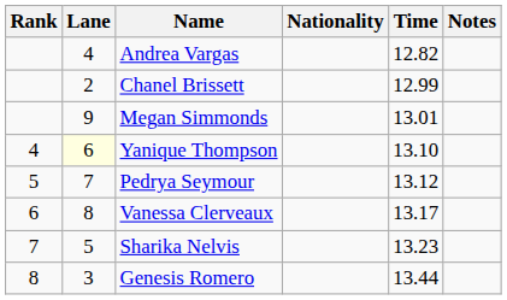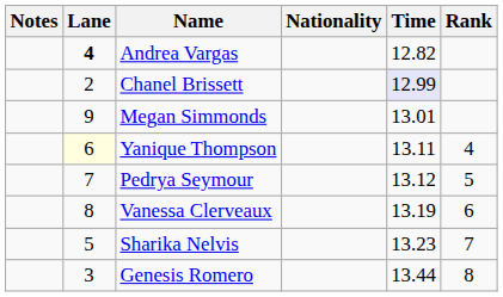 <table class="wikitable sortable" style="text-align:center">
 <tr>
-<th>Rank</th>
+<th>Notes</th>
 <th>Lane</th>
 <th>Name</th>
 <th>Nationality</th>
 <th>Time</th>
-<th>Notes</th>
+<th>Rank</th>
 </tr>
 <tr>
 <td></td>
-<td>4</td>
+<td><strong>4</strong></td>
 <td align=left><a href='#'>Andrea Vargas</a></td>
 <td align=left></td>
 <td>12.82</td>
 <td></td>
 </tr>
 <tr>
 <td></td>
 <td>2</td>
 <td align=left><a href='#'>Chanel Brissett</a></td>
 <td align=left></td>
-<td>12.99</td>
+<td style="background: lavender;">12.99</td>
 <td></td>
 </tr>
 <tr>
 <td></td>
 <td>9</td>
 <td align=left><a href='#'>Megan Simmonds</a></td>
 <td align=left></td>
 <td>13.01</td>
 <td></td>
 </tr>
 <tr>
-<td>4</td>
+<td></td>
 <td style="background: lightyellow;">6</td>
 <td align=left><a href='#'>Yanique Thompson</a></td>
 <td align=left></td>
-<td>13.10</td>
-<td></td>
+<td>13.11</td>
+<td>4</td>
 </tr>
 <tr>
-<td>5</td>
+<td></td>
 <td>7</td>
 <td align=left><a href='#'>Pedrya Seymour</a></td>
 <td align=left></td>
 <td>13.12</td>
-<td></td>
+<td>5</td>
 </tr>
 <tr>
-<td>6</td>
+<td></td>
 <td>8</td>
 <td align=left><a href='#'>Vanessa Clerveaux</a></td>
 <td align=left></td>
-<td>13.17</td>
-<td></td>
+<td>13.19</td>
+<td>6</td>
 </tr>
 <tr>
-<td>7</td>
+<td></td>
 <td>5</td>
 <td align=left><a href='#'>Sharika Nelvis</a></td>
 <td align=left></td>
 <td>13.23</td>
-<td></td>
+<td>7</td>
 </tr>
 <tr>
-<td>8</td>
+<td></td>
 <td>3</td>
 <td align=left><a href='#'>Genesis Romero</a></td>
 <td align=left></td>
 <td>13.44</td>
-<td></td>
+<td>8</td>
 </tr>
 </table>
